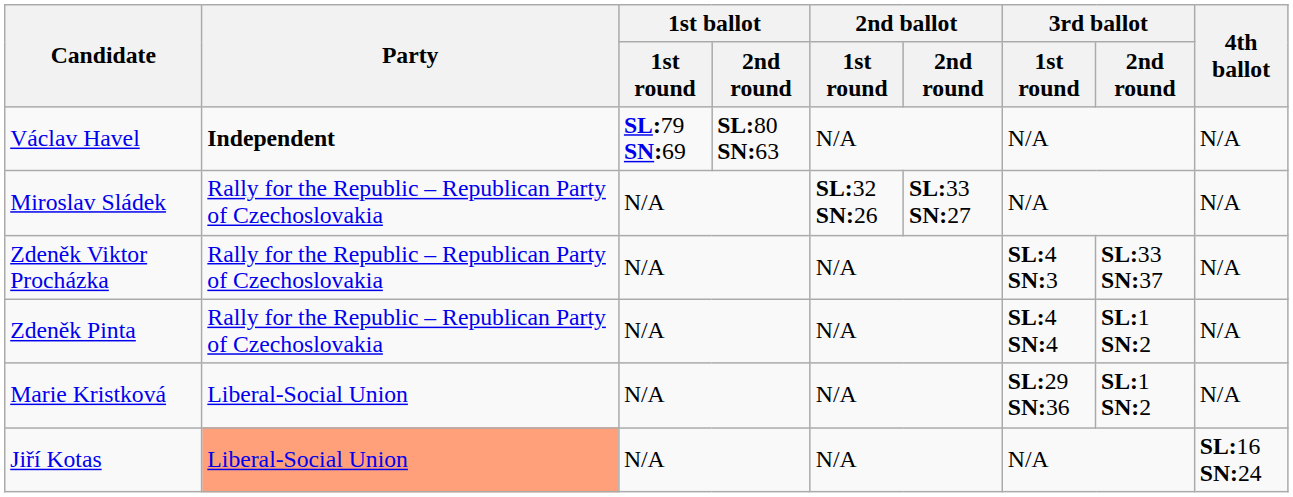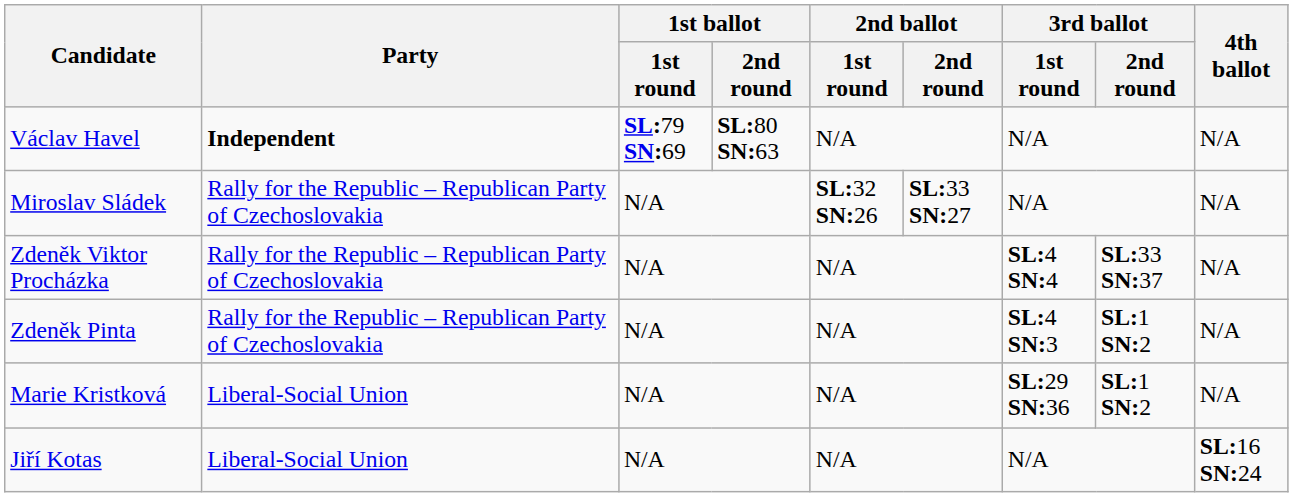 <table class="wikitable">
 <tr>
 <th rowspan="2">Candidate</th>
 <th rowspan="2">Party</th>
 <th colspan="2">1st ballot</th>
 <th colspan="2">2nd ballot</th>
 <th colspan="2">3rd ballot</th>
 <th rowspan="2">4th ballot</th>
 </tr>
 <tr>
 <th>1st round</th>
 <th>2nd round</th>
 <th>1st round</th>
 <th>2nd round</th>
 <th>1st round</th>
 <th>2nd round</th>
 </tr>
 <tr>
 <td><a href='#'>Václav Havel</a></td>
 <td><strong>Independent</strong></td>
 <td><strong><a href='#'>SL</a>:</strong>79<br><strong><a href='#'>SN</a>:</strong>69</td>
 <td><strong>SL:</strong>80<br><strong>SN:</strong>63</td>
 <td colspan="2">N/A</td>
 <td colspan="2">N/A</td>
 <td colspan="2">N/A</td>
 </tr>
 <tr>
 <td><a href='#'>Miroslav Sládek</a></td>
 <td><a href='#'>Rally for the Republic – Republican Party of Czechoslovakia</a></td>
 <td colspan="2">N/A</td>
 <td><strong>SL:</strong>32<br><strong>SN:</strong>26</td>
 <td><strong>SL:</strong>33<br><strong>SN:</strong>27</td>
 <td colspan="2">N/A</td>
 <td colspan="2">N/A</td>
 </tr>
 <tr>
 <td><a href='#'>Zdeněk Viktor Procházka</a></td>
 <td><a href='#'>Rally for the Republic – Republican Party of Czechoslovakia</a></td>
 <td colspan="2">N/A</td>
 <td colspan="2">N/A</td>
-<td><strong>SL:</strong>4<br><strong>SN:</strong>3</td>
+<td><strong>SL:</strong>4<br><strong>SN:</strong>4</td>
 <td><strong>SL:</strong>33<br><strong>SN:</strong>37</td>
 <td colspan="2">N/A</td>
 </tr>
 <tr>
 <td><a href='#'>Zdeněk Pinta</a></td>
 <td><a href='#'>Rally for the Republic  – Republican Party of Czechoslovakia</a></td>
 <td colspan="2">N/A</td>
 <td colspan="2">N/A</td>
-<td><strong>SL:</strong>4<br><strong>SN:</strong>4</td>
+<td><strong>SL:</strong>4<br><strong>SN:</strong>3</td>
 <td><strong>SL:</strong>1<br><strong>SN:</strong>2</td>
 <td colspan="2">N/A</td>
 </tr>
 <tr>
 <td><a href='#'>Marie Kristková</a></td>
 <td><a href='#'>Liberal-Social Union</a></td>
 <td colspan="2">N/A</td>
 <td colspan="2">N/A</td>
 <td><strong>SL:</strong>29<br><strong>SN:</strong>36</td>
 <td><strong>SL:</strong>1<br><strong>SN:</strong>2</td>
 <td colspan="2">N/A</td>
 </tr>
 <tr>
 <td><a href='#'>Jiří Kotas</a></td>
-<td style="background: lightsalmon;"><a href='#'>Liberal-Social Union</a></td>
+<td><a href='#'>Liberal-Social Union</a></td>
 <td colspan="2">N/A</td>
 <td colspan="2">N/A</td>
 <td colspan="2">N/A</td>
 <td><strong>SL:</strong>16<br><strong>SN:</strong>24</td>
 </tr>
 </table>
